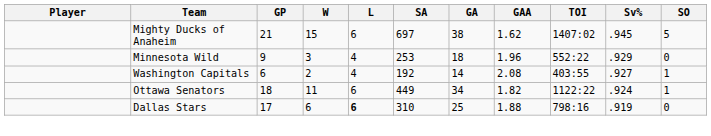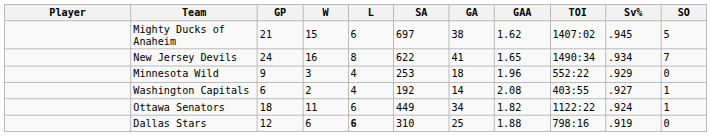 <table class="wikitable sortable">
 <tr>
 <th style="width:12em">Player</th>
 <th style="width:12em">Team</th>
 <th style="width:4em">GP</th>
 <th style="width:4em">W</th>
 <th style="width:4em">L</th>
 <th style="width:5em">SA</th>
 <th style="width:4em">GA</th>
 <th style="width:5em">GAA</th>
 <th style="width:5em">TOI</th>
 <th style="width:5em">Sv%</th>
 <th style="width:4em">SO</th>
 </tr>
 <tr>
 <td></td>
 <td>Mighty Ducks of Anaheim</td>
 <td>21</td>
 <td>15</td>
 <td>6</td>
 <td>697</td>
 <td>38</td>
 <td>1.62</td>
 <td>1407:02</td>
 <td>.945</td>
 <td>5</td>
+</tr>
+<tr>
+<td></td>
+<td>New Jersey Devils</td>
+<td>24</td>
+<td>16</td>
+<td>8</td>
+<td>622</td>
+<td>41</td>
+<td>1.65</td>
+<td>1490:34</td>
+<td>.934</td>
+<td>7</td>
 </tr>
 <tr>
 <td></td>
 <td>Minnesota Wild</td>
 <td>9</td>
 <td>3</td>
 <td>4</td>
 <td>253</td>
 <td>18</td>
 <td>1.96</td>
 <td>552:22</td>
 <td>.929</td>
 <td>0</td>
 </tr>
 <tr>
 <td></td>
 <td>Washington Capitals</td>
 <td>6</td>
 <td>2</td>
 <td>4</td>
 <td>192</td>
 <td>14</td>
 <td>2.08</td>
 <td>403:55</td>
 <td>.927</td>
 <td>1</td>
 </tr>
 <tr>
 <td></td>
 <td>Ottawa Senators</td>
 <td>18</td>
 <td>11</td>
 <td>6</td>
 <td>449</td>
 <td>34</td>
 <td>1.82</td>
 <td>1122:22</td>
 <td>.924</td>
 <td>1</td>
 </tr>
 <tr>
 <td></td>
 <td>Dallas Stars</td>
-<td>17</td>
+<td>12</td>
 <td>6</td>
 <td><strong>6</strong></td>
 <td>310</td>
 <td>25</td>
 <td>1.88</td>
 <td>798:16</td>
 <td>.919</td>
 <td>0</td>
 </tr>
 </table>
